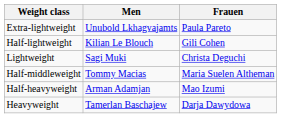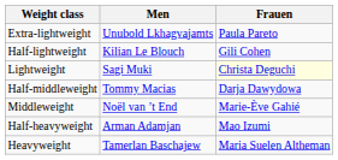 <table class="wikitable">
 <tr>
 <th><strong>Weight class</strong></th>
 <th><strong>Men</strong></th>
 <th>Frauen</th>
 </tr>
 <tr>
 <td>Extra-lightweight</td>
 <td><a href='#'>Unubold Lkhagvajamts</a></td>
 <td><a href='#'>Paula Pareto</a></td>
 </tr>
 <tr>
 <td>Half-lightweight</td>
 <td><a href='#'>Kilian Le Blouch</a></td>
 <td><a href='#'>Gili Cohen</a></td>
 </tr>
 <tr>
 <td>Lightweight</td>
 <td><a href='#'>Sagi Muki</a></td>
-<td><a href='#'>Christa Deguchi</a></td>
+<td style="background: lightyellow;"><a href='#'>Christa Deguchi</a></td>
 </tr>
 <tr>
 <td>Half-middleweight</td>
 <td><a href='#'>Tommy Macias</a></td>
-<td><a href='#'>Maria Suelen Altheman</a></td>
+<td><a href='#'>Darja Dawydowa</a></td>
+</tr>
+<tr>
+<td>Middleweight</td>
+<td><a href='#'>Noël van ’t End</a></td>
+<td><a href='#'>Marie-Ève Gahié</a></td>
 </tr>
 <tr>
 <td>Half-heavyweight</td>
 <td><a href='#'>Arman Adamjan</a></td>
 <td><a href='#'>Mao Izumi</a></td>
 </tr>
 <tr>
 <td>Heavyweight</td>
 <td><a href='#'>Tamerlan Baschajew</a></td>
-<td><a href='#'>Darja Dawydowa</a></td>
+<td><a href='#'>Maria Suelen Altheman</a></td>
 </tr>
 </table>
